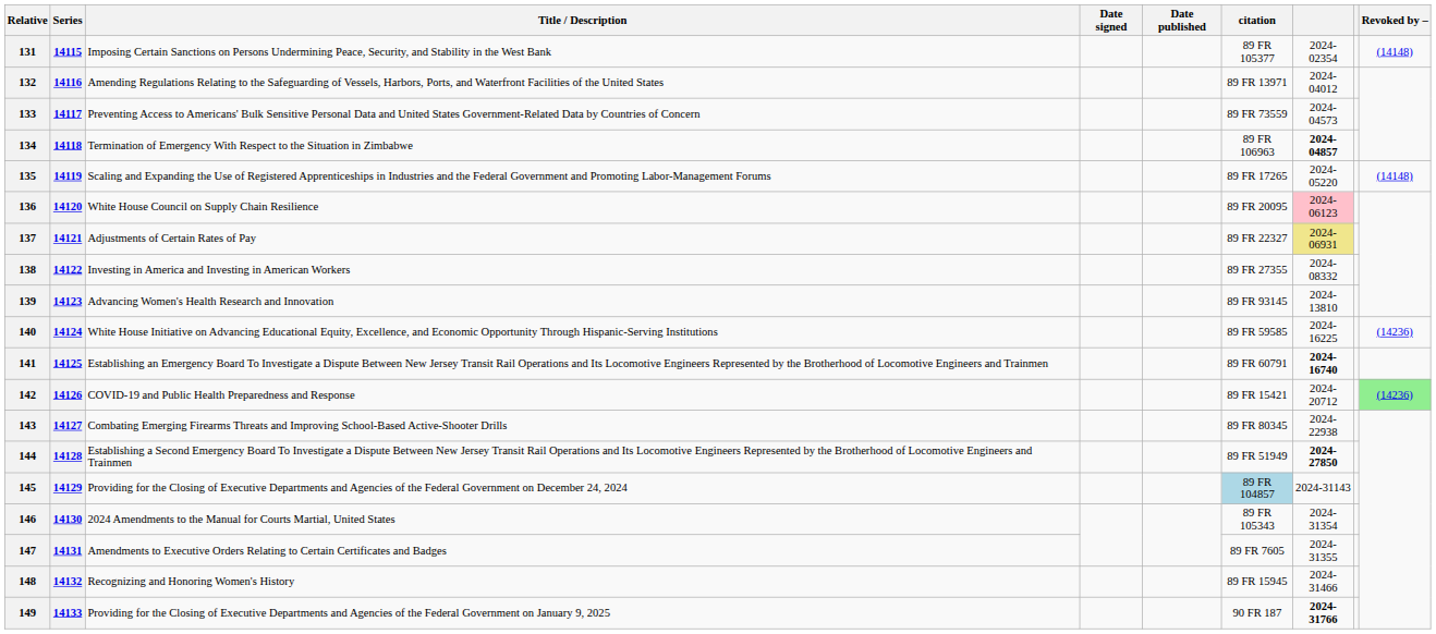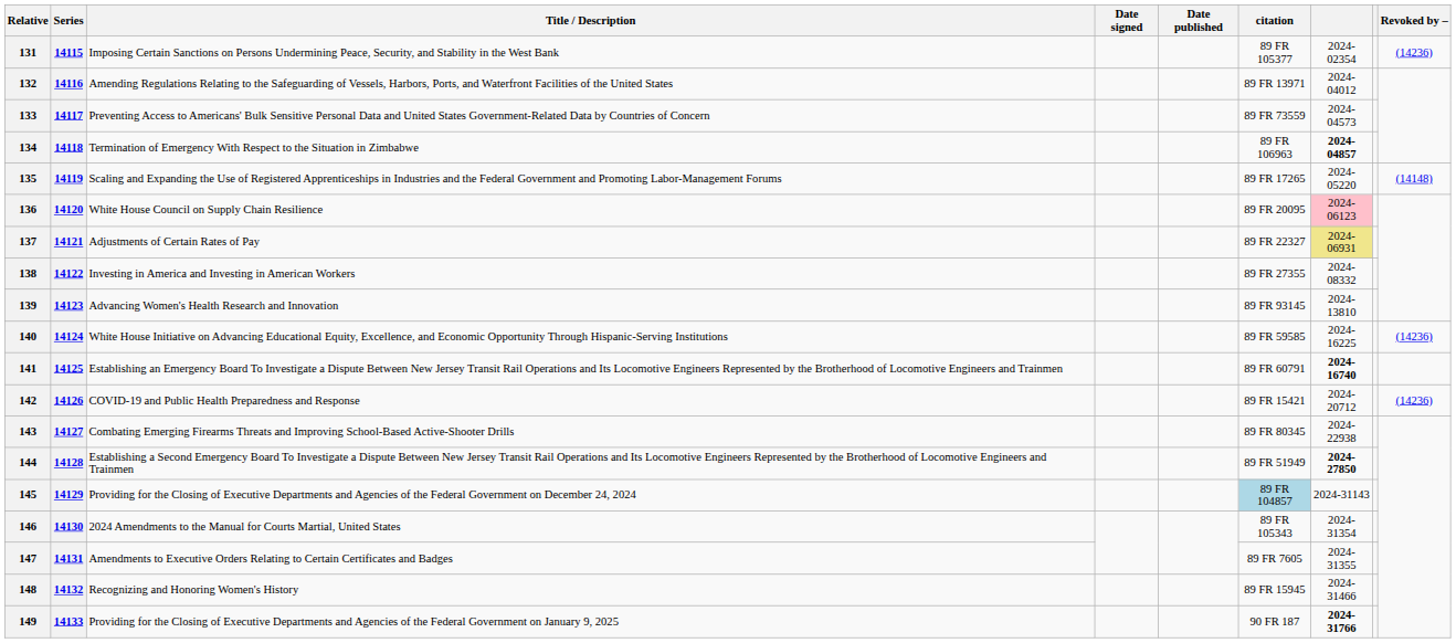 <table class="wikitable sortable plainrowheaders" style="width:100%">
 <tr>
 <th>Relative</th>
 <th>Series</th>
 <th>Title / Description</th>
 <th>Date signed</th>
 <th>Date published</th>
 <th>citation</th>
 <th></th>
 <th class="unsortable"></th>
 <th>Revoked by –  </th>
 </tr>
 <tr style="text-align:center">
 <th>131</th>
 <th><a href='#'>14115</a></th>
 <td style=text-align:left>Imposing Certain Sanctions on Persons Undermining Peace, Security, and Stability in the West Bank</td>
 <td></td>
 <td></td>
 <td>89 FR 105377</td>
 <td>2024-02354</td>
 <td></td>
-<td><a href='#'>(14148)</a></td>
+<td><a href='#'>(14236)</a></td>
 </tr>
 <tr style="text-align:center">
 <th>132</th>
 <th><a href='#'>14116</a></th>
 <td style=text-align:left>Amending Regulations Relating to the Safeguarding of Vessels, Harbors, Ports, and Waterfront Facilities of the United States</td>
 <td></td>
 <td></td>
 <td>89 FR 13971</td>
 <td>2024-04012</td>
 <td></td>
 </tr>
 <tr style="text-align:center">
 <th>133</th>
 <th><a href='#'>14117</a></th>
 <td style=text-align:left>Preventing Access to Americans' Bulk Sensitive Personal Data and United States Government-Related Data by Countries of Concern</td>
 <td></td>
 <td></td>
 <td>89 FR 73559</td>
 <td>2024-04573</td>
 <td></td>
 </tr>
 <tr style="text-align:center">
 <th>134</th>
 <th><a href='#'>14118</a></th>
 <td style=text-align:left>Termination of Emergency With Respect to the Situation in Zimbabwe</td>
 <td></td>
 <td></td>
 <td>89 FR 106963</td>
 <td><strong>2024-04857</strong></td>
 <td></td>
 </tr>
 <tr style="text-align:center">
 <th>135</th>
 <th><a href='#'>14119</a></th>
 <td style=text-align:left>Scaling and Expanding the Use of Registered Apprenticeships in Industries and the Federal Government and Promoting Labor-Management Forums</td>
 <td></td>
 <td></td>
 <td>89 FR 17265</td>
 <td>2024-05220</td>
 <td></td>
 <td><a href='#'>(14148)</a></td>
 </tr>
 <tr style="text-align:center">
 <th>136</th>
 <th><a href='#'>14120</a></th>
 <td style=text-align:left>White House Council on Supply Chain Resilience</td>
 <td></td>
 <td></td>
 <td>89 FR 20095</td>
 <td style="background: pink;">2024-06123</td>
 <td></td>
 </tr>
 <tr style="text-align:center">
 <th>137</th>
 <th><a href='#'>14121</a></th>
 <td style=text-align:left>Adjustments of Certain Rates of Pay</td>
 <td></td>
 <td></td>
 <td>89 FR 22327</td>
 <td style="background: khaki;">2024-06931</td>
 <td></td>
 </tr>
 <tr style="text-align:center">
 <th>138</th>
 <th><a href='#'>14122</a></th>
 <td style=text-align:left>Investing in America and Investing in American Workers</td>
 <td></td>
 <td></td>
 <td>89 FR 27355</td>
 <td>2024-08332</td>
 <td></td>
 </tr>
 <tr style="text-align:center">
 <th>139</th>
 <th><a href='#'>14123</a></th>
 <td style=text-align:left>Advancing Women's Health Research and Innovation</td>
 <td></td>
 <td></td>
 <td>89 FR 93145</td>
 <td>2024-13810</td>
 <td></td>
 </tr>
 <tr style="text-align:center">
 <th>140</th>
 <th><a href='#'>14124</a></th>
 <td style=text-align:left>White House Initiative on Advancing Educational Equity, Excellence, and Economic Opportunity Through Hispanic-Serving Institutions</td>
 <td></td>
 <td></td>
 <td>89 FR 59585</td>
 <td>2024-16225</td>
 <td></td>
 <td><a href='#'>(14236)</a></td>
 </tr>
 <tr style="text-align:center">
 <th>141</th>
 <th><a href='#'>14125</a></th>
 <td style=text-align:left>Establishing an Emergency Board To Investigate a Dispute Between New Jersey Transit Rail Operations and Its Locomotive Engineers Represented by the Brotherhood of Locomotive Engineers and Trainmen</td>
 <td></td>
 <td></td>
 <td>89 FR 60791</td>
 <td><strong>2024-16740</strong></td>
 <td></td>
 </tr>
 <tr style="text-align:center">
 <th>142</th>
 <th><a href='#'>14126</a></th>
 <td style=text-align:left>COVID-19 and Public Health Preparedness and Response</td>
 <td></td>
 <td></td>
 <td>89 FR 15421</td>
 <td>2024-20712</td>
 <td></td>
-<td style="background: lightgreen;"><a href='#'>(14236)</a></td>
+<td><a href='#'>(14236)</a></td>
 </tr>
 <tr style="text-align:center">
 <th>143</th>
 <th><a href='#'>14127</a></th>
 <td style=text-align:left>Combating Emerging Firearms Threats and Improving School-Based Active-Shooter Drills</td>
 <td></td>
 <td></td>
 <td>89 FR 80345</td>
 <td>2024-22938</td>
 <td></td>
 </tr>
 <tr style="text-align:center">
 <th>144</th>
 <th><a href='#'>14128</a></th>
 <td style=text-align:left>Establishing a Second Emergency Board To Investigate a Dispute Between New Jersey Transit Rail Operations and Its Locomotive Engineers Represented by the Brotherhood of Locomotive Engineers and Trainmen</td>
 <td></td>
 <td></td>
 <td>89 FR 51949</td>
 <td><strong>2024-27850</strong></td>
 <td></td>
 </tr>
 <tr style="text-align:center">
 <th>145</th>
 <th><a href='#'>14129</a></th>
 <td style=text-align:left>Providing for the Closing of Executive Departments and Agencies of the Federal Government on December 24, 2024</td>
 <td></td>
 <td></td>
 <td style="background: lightblue;">89 FR 104857</td>
 <td>2024-31143</td>
 <td></td>
 </tr>
 <tr style="text-align:center">
 <th>146</th>
 <th><a href='#'>14130</a></th>
 <td style=text-align:left>2024 Amendments to the Manual for Courts Martial, United States</td>
 <td rowspan=2></td>
 <td rowspan=2></td>
 <td>89 FR 105343</td>
 <td>2024-31354</td>
 <td></td>
 </tr>
 <tr style="text-align:center">
 <th>147</th>
 <th><a href='#'>14131</a></th>
 <td style=text-align:left>Amendments to Executive Orders Relating to Certain Certificates and Badges</td>
 <td>89 FR 7605</td>
 <td>2024-31355</td>
 <td></td>
 </tr>
 <tr style="text-align:center">
 <th>148</th>
 <th><a href='#'>14132</a></th>
 <td style=text-align:left>Recognizing and Honoring Women's History</td>
 <td></td>
 <td></td>
 <td>89 FR 15945</td>
 <td>2024-31466</td>
 <td></td>
 </tr>
 <tr style="text-align:center">
 <th>149</th>
 <th><a href='#'>14133</a></th>
 <td style=text-align:left>Providing for the Closing of Executive Departments and Agencies of the Federal Government on January 9, 2025</td>
 <td></td>
 <td></td>
 <td>90 FR 187</td>
 <td><strong>2024-31766</strong></td>
 <td></td>
 </tr>
 </table>
